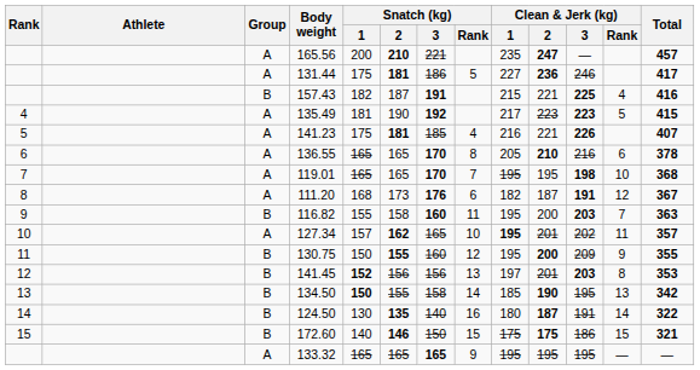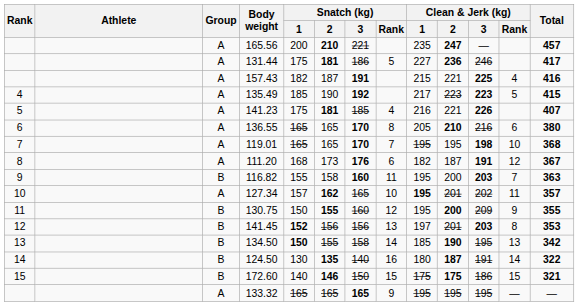 <table class = "wikitable" style="text-align:center;">
 <tr>
 <th rowspan=2 width=40>Rank</th>
 <th rowspan=2 width=250>Athlete</th>
 <th rowspan=2 width=50>Group</th>
 <th rowspan=2 width=60>Body weight</th>
 <th colspan=4>Snatch (kg)</th>
 <th colspan=4>Clean & Jerk (kg)</th>
 <th rowspan=2 width=60>Total</th>
 </tr>
 <tr>
 <th width=40>1</th>
 <th width=40>2</th>
 <th width=40>3</th>
 <th width=40>Rank</th>
 <th width=40>1</th>
 <th width=40>2</th>
 <th width=40>3</th>
 <th width=40>Rank</th>
 </tr>
 <tr>
 <td></td>
 <td align=left></td>
 <td>A</td>
 <td>165.56</td>
 <td>200</td>
 <td><strong>210</strong></td>
 <td><s>221</s></td>
 <td></td>
 <td>235</td>
 <td><strong>247</strong></td>
 <td>—</td>
 <td></td>
 <td><strong>457</strong></td>
 </tr>
 <tr>
 <td></td>
 <td align=left></td>
 <td>A</td>
 <td>131.44</td>
 <td>175</td>
 <td><strong>181</strong></td>
 <td><s>186</s></td>
 <td>5</td>
 <td>227</td>
 <td><strong>236</strong></td>
 <td><s>246</s></td>
 <td></td>
 <td><strong>417</strong></td>
 </tr>
 <tr>
 <td></td>
 <td align=left></td>
-<td>B</td>
+<td>A</td>
 <td>157.43</td>
 <td>182</td>
 <td>187</td>
 <td><strong>191</strong></td>
 <td></td>
 <td>215</td>
 <td>221</td>
 <td><strong>225</strong></td>
 <td>4</td>
 <td><strong>416</strong></td>
 </tr>
 <tr>
 <td>4</td>
 <td align=left></td>
 <td>A</td>
 <td>135.49</td>
-<td>181</td>
+<td>185</td>
 <td>190</td>
 <td><strong>192</strong></td>
 <td></td>
 <td>217</td>
 <td><s>223</s></td>
 <td><strong>223</strong></td>
 <td>5</td>
 <td><strong>415</strong></td>
 </tr>
 <tr>
 <td>5</td>
 <td align=left></td>
 <td>A</td>
 <td>141.23</td>
 <td>175</td>
 <td><strong>181</strong></td>
 <td><s>185</s></td>
 <td>4</td>
 <td>216</td>
 <td>221</td>
 <td><strong>226</strong></td>
 <td></td>
 <td><strong>407</strong></td>
 </tr>
 <tr>
 <td>6</td>
 <td align=left></td>
 <td>A</td>
 <td>136.55</td>
 <td><s>165</s></td>
 <td>165</td>
 <td><strong>170</strong></td>
 <td>8</td>
 <td>205</td>
 <td><strong>210</strong></td>
 <td><s>216</s></td>
 <td>6</td>
-<td><strong>378</strong></td>
+<td><strong>380</strong></td>
 </tr>
 <tr>
 <td>7</td>
 <td align=left></td>
 <td>A</td>
 <td>119.01</td>
 <td><s>165</s></td>
 <td>165</td>
 <td><strong>170</strong></td>
 <td>7</td>
 <td><s>195</s></td>
 <td>195</td>
 <td><strong>198</strong></td>
 <td>10</td>
 <td><strong>368</strong></td>
 </tr>
 <tr>
 <td>8</td>
 <td align=left></td>
 <td>A</td>
 <td>111.20</td>
 <td>168</td>
 <td>173</td>
 <td><strong>176</strong></td>
 <td>6</td>
 <td>182</td>
 <td>187</td>
 <td><strong>191</strong></td>
 <td>12</td>
 <td><strong>367</strong></td>
 </tr>
 <tr>
 <td>9</td>
 <td align=left></td>
 <td>B</td>
 <td>116.82</td>
 <td>155</td>
 <td>158</td>
 <td><strong>160</strong></td>
 <td>11</td>
 <td>195</td>
 <td>200</td>
 <td><strong>203</strong></td>
 <td>7</td>
 <td><strong>363</strong></td>
 </tr>
 <tr>
 <td>10</td>
 <td align=left></td>
 <td>A</td>
 <td>127.34</td>
 <td>157</td>
 <td><strong>162</strong></td>
 <td><s>165</s></td>
 <td>10</td>
 <td><strong>195</strong></td>
 <td><s>201</s></td>
 <td><s>202</s></td>
 <td>11</td>
 <td><strong>357</strong></td>
 </tr>
 <tr>
 <td>11</td>
 <td align=left></td>
 <td>B</td>
 <td>130.75</td>
 <td>150</td>
 <td><strong>155</strong></td>
 <td><s>160</s></td>
 <td>12</td>
 <td>195</td>
 <td><strong>200</strong></td>
 <td><s>209</s></td>
 <td>9</td>
 <td><strong>355</strong></td>
 </tr>
 <tr>
 <td>12</td>
 <td align=left></td>
 <td>B</td>
 <td>141.45</td>
 <td><strong>152</strong></td>
 <td><s>156</s></td>
 <td><s>156</s></td>
 <td>13</td>
 <td>197</td>
 <td><s>201</s></td>
 <td><strong>203</strong></td>
 <td>8</td>
 <td><strong>353</strong></td>
 </tr>
 <tr>
 <td>13</td>
 <td align=left></td>
 <td>B</td>
 <td>134.50</td>
 <td><strong>150</strong></td>
 <td><s>155</s></td>
 <td><s>158</s></td>
 <td>14</td>
 <td>185</td>
 <td><strong>190</strong></td>
 <td><s>195</s></td>
 <td>13</td>
 <td><strong>342</strong></td>
 </tr>
 <tr>
 <td>14</td>
 <td align=left></td>
 <td>B</td>
 <td>124.50</td>
 <td>130</td>
 <td><strong>135</strong></td>
 <td><s>140</s></td>
 <td>16</td>
 <td>180</td>
 <td><strong>187</strong></td>
 <td><s>191</s></td>
 <td>14</td>
 <td><strong>322</strong></td>
 </tr>
 <tr>
 <td>15</td>
 <td align=left></td>
 <td>B</td>
 <td>172.60</td>
 <td>140</td>
 <td><strong>146</strong></td>
 <td><s>150</s></td>
 <td>15</td>
 <td><s>175</s></td>
 <td><strong>175</strong></td>
 <td><s>186</s></td>
 <td>15</td>
 <td><strong>321</strong></td>
 </tr>
 <tr>
 <td></td>
 <td align=left></td>
 <td>A</td>
 <td>133.32</td>
 <td><s>165</s></td>
 <td><s>165</s></td>
 <td><strong>165</strong></td>
 <td>9</td>
 <td><s>195</s></td>
 <td><s>195</s></td>
 <td><s>195</s></td>
 <td>—</td>
 <td>—</td>
 </tr>
 </table>
